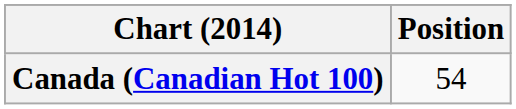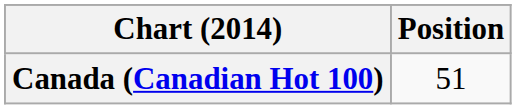 <table class="wikitable plainrowheaders" style="text-align:center;">
 <tr>
 <th>Chart (2014)</th>
 <th>Position</th>
 </tr>
 <tr>
 <th scope="row">Canada (<a href='#'>Canadian Hot 100</a>)</th>
-<td>54</td>
+<td>51</td>
 </tr>
 </table>
